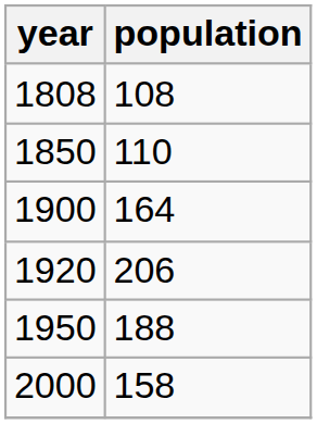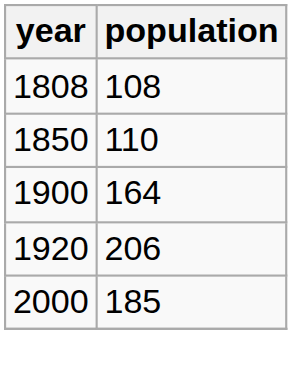 <table class="wikitable">
 <tr>
 <th>year</th>
 <th>population</th>
 </tr>
 <tr>
 <td>1808</td>
 <td>108</td>
 </tr>
 <tr>
 <td>1850</td>
 <td>110</td>
 </tr>
 <tr>
 <td>1900</td>
 <td>164</td>
 </tr>
 <tr>
 <td>1920</td>
 <td>206</td>
 </tr>
 <tr>
-<td>1950</td>
-<td>188</td>
-</tr>
-<tr>
 <td>2000</td>
-<td>158</td>
+<td>185</td>
 </tr>
 <tr>
 </tr>
 </table>
